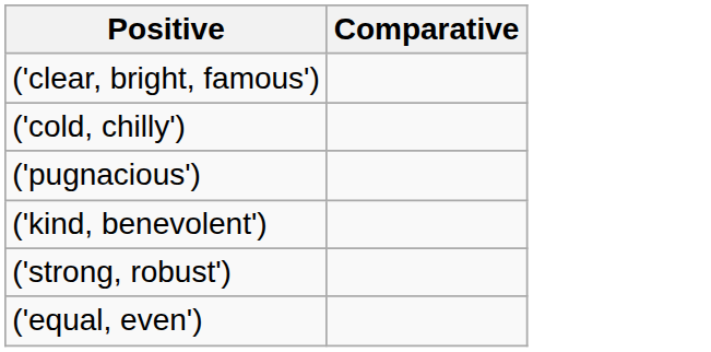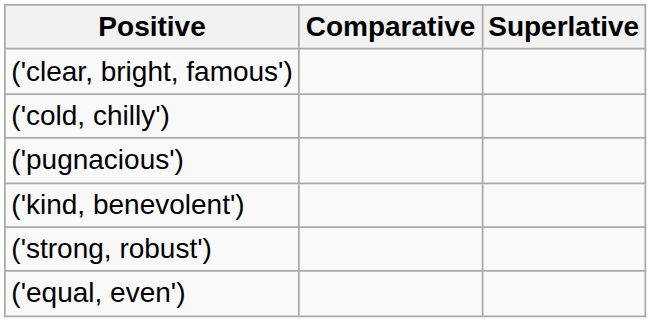 <table class="wikitable">
 <tr>
 <th>Positive</th>
 <th>Comparative</th>
+<th>Superlative</th>
 </tr>
 <tr>
 <td> ('clear, bright, famous')</td>
+<td></td>
 <td></td>
 </tr>
 <tr>
 <td> ('cold, chilly')</td>
 <td></td>
+<td></td>
 </tr>
 <tr>
 <td> ('pugnacious')</td>
+<td></td>
 <td></td>
 </tr>
 <tr>
 <td> ('kind, benevolent')</td>
 <td></td>
+<td></td>
 </tr>
 <tr>
 <td> ('strong, robust')</td>
+<td></td>
 <td></td>
 </tr>
 <tr>
 <td> ('equal, even')</td>
 <td></td>
+<td></td>
 </tr>
 </table>
